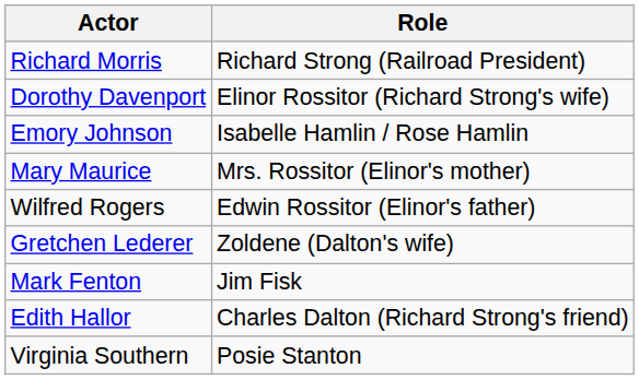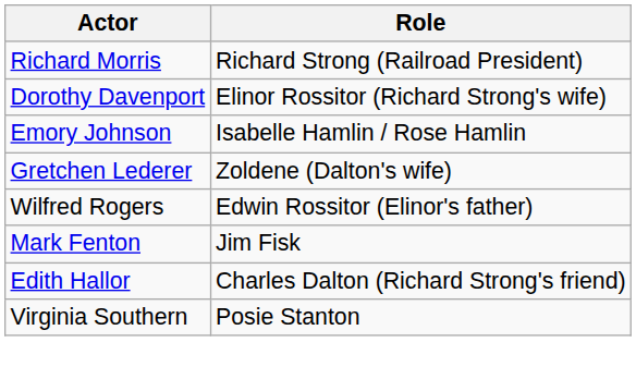 <table class="wikitable">
 <tr>
 <th>Actor</th>
 <th>Role</th>
 </tr>
 <tr>
 <td><a href='#'>Richard Morris</a></td>
 <td>Richard Strong (Railroad President)</td>
 </tr>
 <tr>
 <td><a href='#'>Dorothy Davenport</a></td>
 <td>Elinor Rossitor (Richard Strong's wife)</td>
 </tr>
 <tr>
 <td><a href='#'>Emory Johnson</a></td>
 <td>Isabelle Hamlin / Rose Hamlin</td>
 </tr>
 <tr>
-<td><a href='#'>Mary Maurice</a></td>
-<td>Mrs. Rossitor (Elinor's mother)</td>
+<td><a href='#'>Gretchen Lederer</a></td>
+<td>Zoldene (Dalton's wife)</td>
 </tr>
 <tr>
 <td>Wilfred Rogers</td>
 <td>Edwin Rossitor (Elinor's father)</td>
-</tr>
-<tr>
-<td><a href='#'>Gretchen Lederer</a></td>
-<td>Zoldene (Dalton's wife)</td>
 </tr>
 <tr>
 <td><a href='#'>Mark Fenton</a></td>
 <td>Jim Fisk</td>
 </tr>
 <tr>
 <td><a href='#'>Edith Hallor</a></td>
 <td>Charles Dalton (Richard Strong's friend)</td>
 </tr>
 <tr>
 <td>Virginia Southern</td>
 <td>Posie Stanton</td>
 </tr>
 </table>
